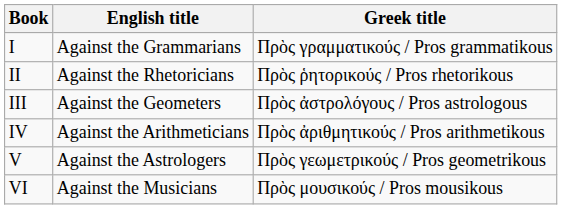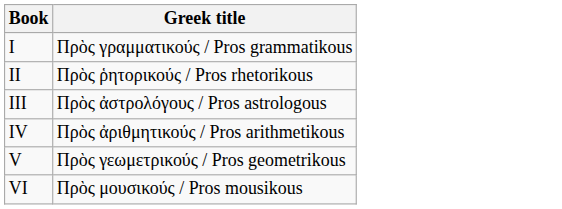 <table class="wikitable">
 <tr>
 <th>Book</th>
-<th>English title</th>
 <th>Greek title</th>
 </tr>
 <tr>
 <td>I</td>
-<td>Against the Grammarians</td>
 <td>Πρὸς γραμματικούς / Pros grammatikous</td>
 </tr>
 <tr>
 <td>II</td>
-<td>Against the Rhetoricians</td>
 <td>Πρὸς ῥητορικούς / Pros rhetorikous</td>
 </tr>
 <tr>
 <td>III</td>
-<td>Against the Geometers</td>
 <td>Πρὸς ἀστρολόγους / Pros astrologous</td>
 </tr>
 <tr>
 <td>IV</td>
-<td>Against the Arithmeticians</td>
 <td>Πρὸς ἀριθμητικούς / Pros arithmetikous</td>
 </tr>
 <tr>
 <td>V</td>
-<td>Against the Astrologers</td>
 <td>Πρὸς γεωμετρικούς / Pros geometrikous</td>
 </tr>
 <tr>
 <td>VI</td>
-<td>Against the Musicians</td>
 <td>Πρὸς μουσικούς / Pros mousikous</td>
 </tr>
 </table>
